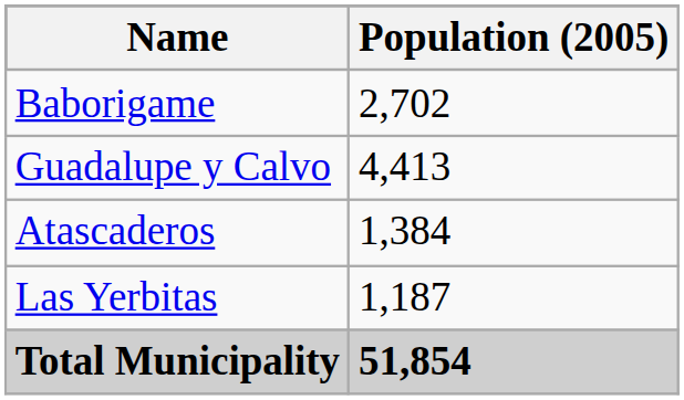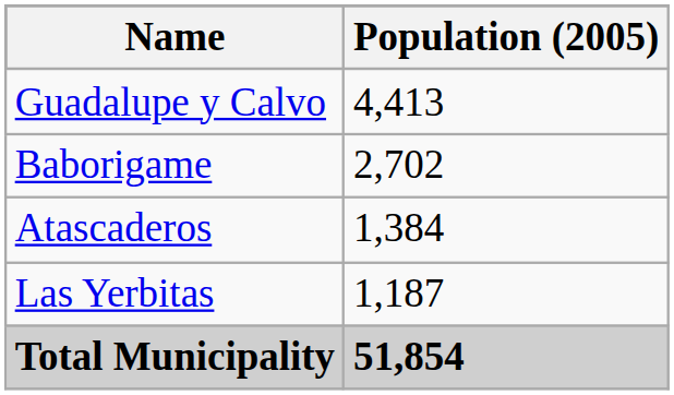 <table class="wikitable">
 <tr style="background:#000000; color:black;">
 <th><strong>Name</strong></th>
 <th><strong>Population (2005)</strong></th>
 </tr>
 <tr>
+<td><a href='#'>Guadalupe y Calvo</a></td>
+<td>4,413</td>
+</tr>
+<tr>
 <td><a href='#'>Baborigame</a></td>
 <td>2,702</td>
-</tr>
-<tr>
-<td><a href='#'>Guadalupe y Calvo</a></td>
-<td>4,413</td>
 </tr>
 <tr>
 <td><a href='#'>Atascaderos</a></td>
 <td>1,384</td>
 </tr>
 <tr>
 <td><a href='#'>Las Yerbitas</a></td>
 <td>1,187</td>
 </tr>
 <tr style="background:#CFCFCF;">
 <td><strong>Total Municipality</strong></td>
 <td><strong>51,854</strong></td>
 </tr>
 </table>
